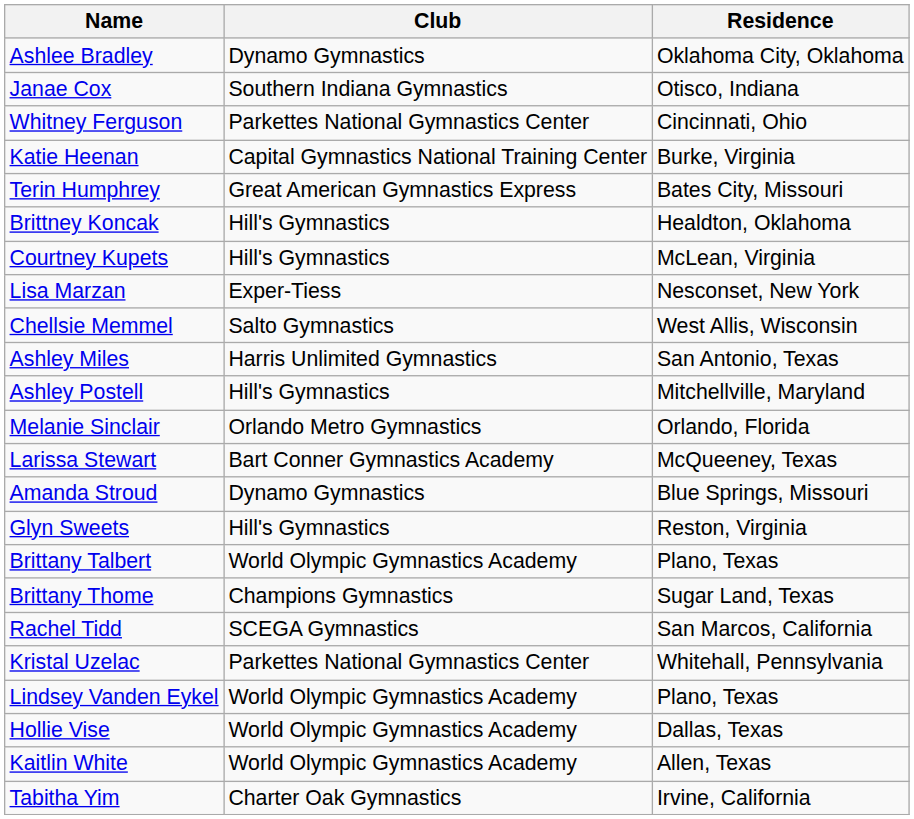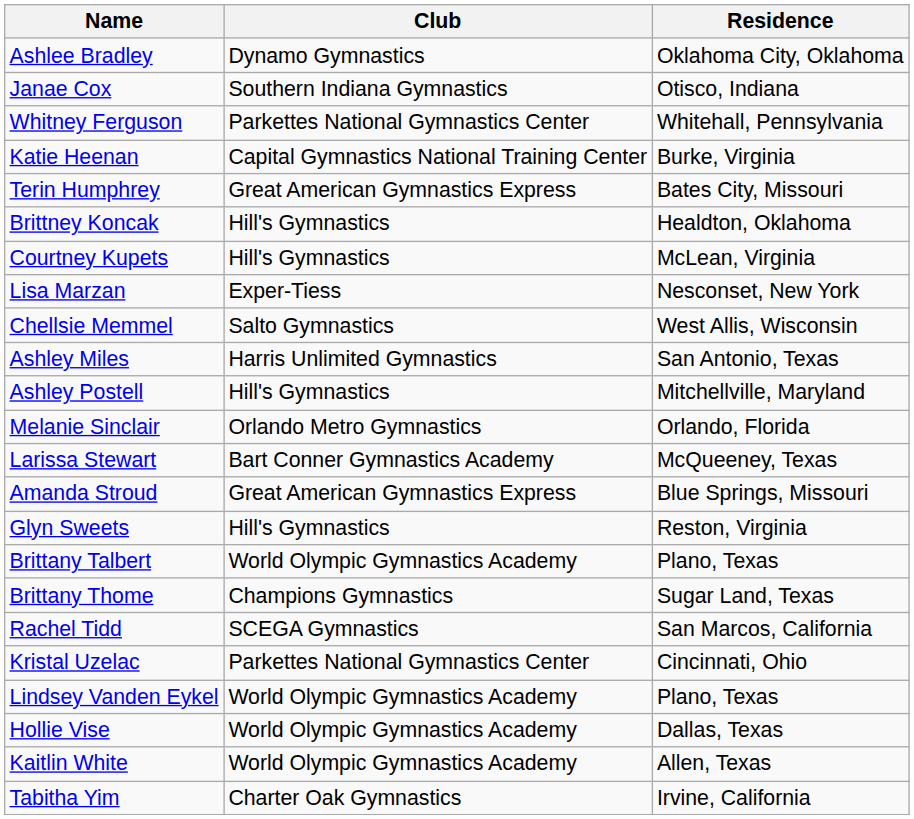 <table class="wikitable">
 <tr>
 <th>Name</th>
 <th>Club</th>
 <th>Residence</th>
 </tr>
 <tr>
 <td><a href='#'>Ashlee Bradley</a></td>
 <td>Dynamo Gymnastics</td>
 <td>Oklahoma City, Oklahoma</td>
 </tr>
 <tr>
 <td><a href='#'>Janae Cox</a></td>
 <td>Southern Indiana Gymnastics</td>
 <td>Otisco, Indiana</td>
 </tr>
 <tr>
 <td><a href='#'>Whitney Ferguson</a></td>
 <td>Parkettes National Gymnastics Center</td>
-<td>Cincinnati, Ohio</td>
+<td>Whitehall, Pennsylvania</td>
 </tr>
 <tr>
 <td><a href='#'>Katie Heenan</a></td>
 <td>Capital Gymnastics National Training Center</td>
 <td>Burke, Virginia</td>
 </tr>
 <tr>
 <td><a href='#'>Terin Humphrey</a></td>
 <td>Great American Gymnastics Express</td>
 <td>Bates City, Missouri</td>
 </tr>
 <tr>
 <td><a href='#'>Brittney Koncak</a></td>
 <td>Hill's Gymnastics</td>
 <td>Healdton, Oklahoma</td>
 </tr>
 <tr>
 <td><a href='#'>Courtney Kupets</a></td>
 <td>Hill's Gymnastics</td>
 <td>McLean, Virginia</td>
 </tr>
 <tr>
 <td><a href='#'>Lisa Marzan</a></td>
 <td>Exper-Tiess</td>
 <td>Nesconset, New York</td>
 </tr>
 <tr>
 <td><a href='#'>Chellsie Memmel</a></td>
 <td>Salto Gymnastics</td>
 <td>West Allis, Wisconsin</td>
 </tr>
 <tr>
 <td><a href='#'>Ashley Miles</a></td>
 <td>Harris Unlimited Gymnastics</td>
 <td>San Antonio, Texas</td>
 </tr>
 <tr>
 <td><a href='#'>Ashley Postell</a></td>
 <td>Hill's Gymnastics</td>
 <td>Mitchellville, Maryland</td>
 </tr>
 <tr>
 <td><a href='#'>Melanie Sinclair</a></td>
 <td>Orlando Metro Gymnastics</td>
 <td>Orlando, Florida</td>
 </tr>
 <tr>
 <td><a href='#'>Larissa Stewart</a></td>
 <td>Bart Conner Gymnastics Academy</td>
 <td>McQueeney, Texas</td>
 </tr>
 <tr>
 <td><a href='#'>Amanda Stroud</a></td>
-<td>Dynamo Gymnastics</td>
+<td>Great American Gymnastics Express</td>
 <td>Blue Springs, Missouri</td>
 </tr>
 <tr>
 <td><a href='#'>Glyn Sweets</a></td>
 <td>Hill's Gymnastics</td>
 <td>Reston, Virginia</td>
 </tr>
 <tr>
 <td><a href='#'>Brittany Talbert</a></td>
 <td>World Olympic Gymnastics Academy</td>
 <td>Plano, Texas</td>
 </tr>
 <tr>
 <td><a href='#'>Brittany Thome</a></td>
 <td>Champions Gymnastics</td>
 <td>Sugar Land, Texas</td>
 </tr>
 <tr>
 <td><a href='#'>Rachel Tidd</a></td>
 <td>SCEGA Gymnastics</td>
 <td>San Marcos, California</td>
 </tr>
 <tr>
 <td><a href='#'>Kristal Uzelac</a></td>
 <td>Parkettes National Gymnastics Center</td>
-<td>Whitehall, Pennsylvania</td>
+<td>Cincinnati, Ohio</td>
 </tr>
 <tr>
 <td><a href='#'>Lindsey Vanden Eykel</a></td>
 <td>World Olympic Gymnastics Academy</td>
 <td>Plano, Texas</td>
 </tr>
 <tr>
 <td><a href='#'>Hollie Vise</a></td>
 <td>World Olympic Gymnastics Academy</td>
 <td>Dallas, Texas</td>
 </tr>
 <tr>
 <td><a href='#'>Kaitlin White</a></td>
 <td>World Olympic Gymnastics Academy</td>
 <td>Allen, Texas</td>
 </tr>
 <tr>
 <td><a href='#'>Tabitha Yim</a></td>
 <td>Charter Oak Gymnastics</td>
 <td>Irvine, California</td>
 </tr>
 </table>
